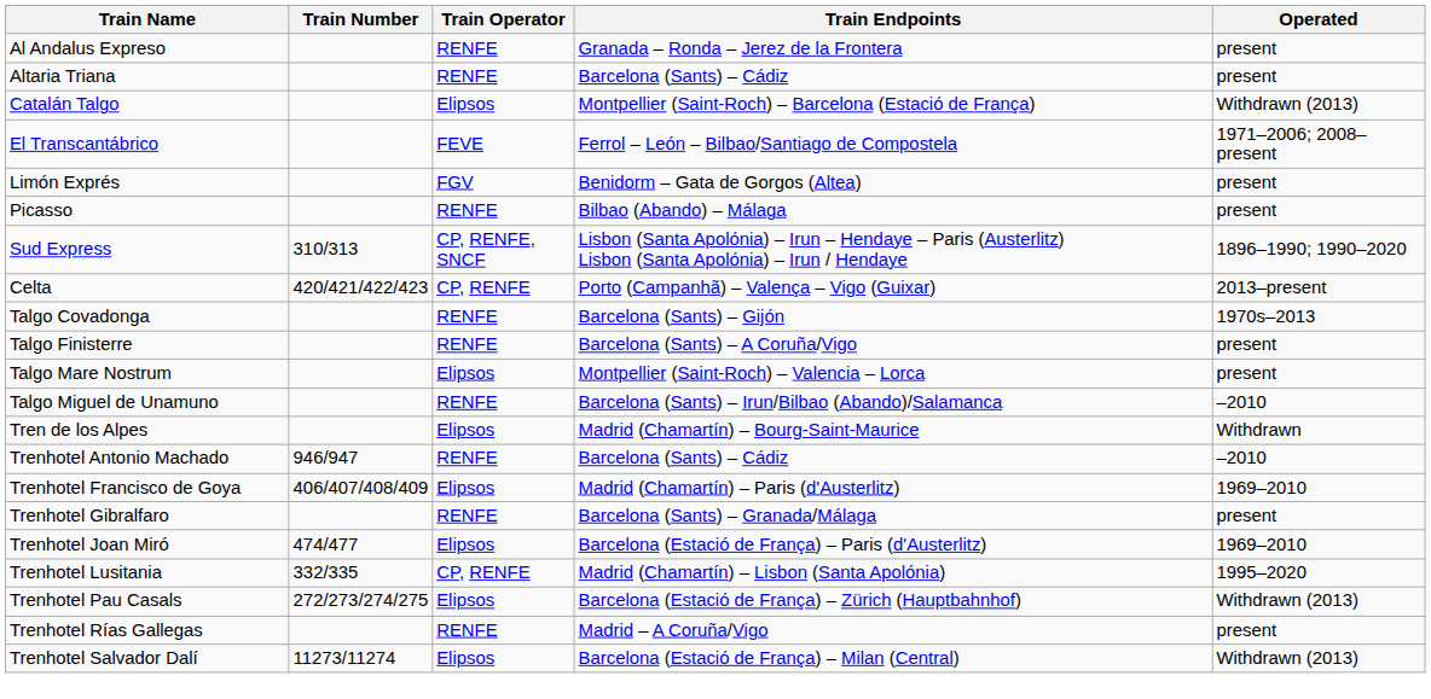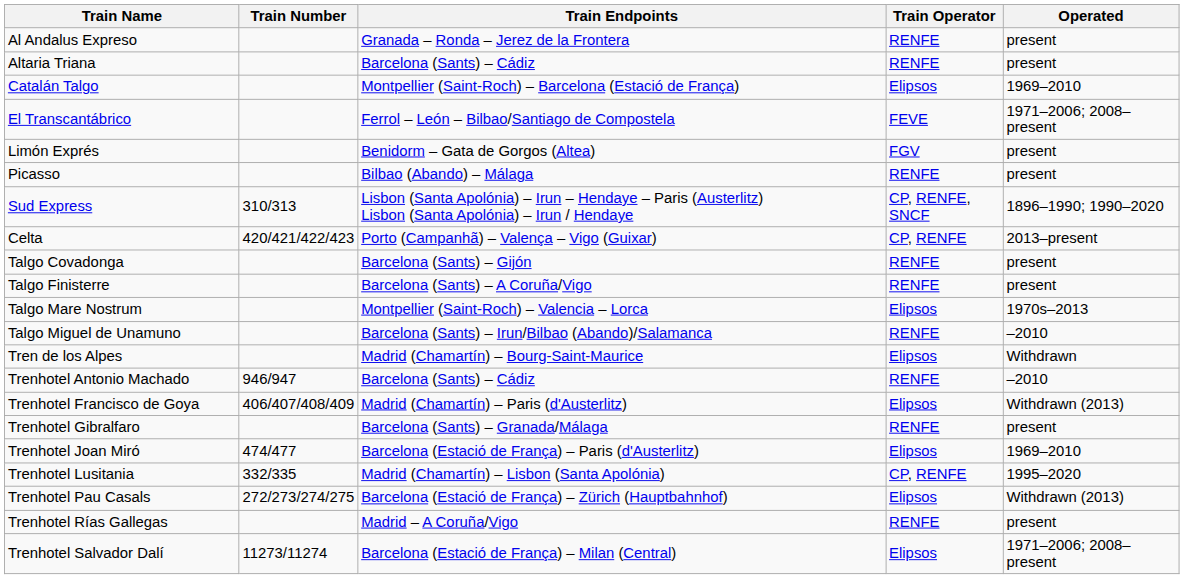 <table class="wikitable" width=100%>
 <tr>
 <th width=20%>Train Name</th>
 <th width=10%>Train Number</th>
+<th width=45%>Train Endpoints</th>
 <th width=10%>Train Operator</th>
-<th width=45%>Train Endpoints</th>
 <th width=15%>Operated</th>
 </tr>
 <tr>
 <td>Al Andalus Expreso</td>
 <td></td>
+<td><a href='#'>Granada</a> – <a href='#'>Ronda</a> – <a href='#'>Jerez de la Frontera</a></td>
 <td><a href='#'>RENFE</a></td>
-<td><a href='#'>Granada</a> – <a href='#'>Ronda</a> – <a href='#'>Jerez de la Frontera</a></td>
 <td>present</td>
 </tr>
 <tr>
 <td>Altaria Triana</td>
 <td></td>
+<td><a href='#'>Barcelona</a> (<a href='#'>Sants</a>) – <a href='#'>Cádiz</a></td>
 <td><a href='#'>RENFE</a></td>
-<td><a href='#'>Barcelona</a> (<a href='#'>Sants</a>) – <a href='#'>Cádiz</a></td>
 <td>present</td>
 </tr>
 <tr>
 <td><a href='#'>Catalán Talgo</a></td>
 <td></td>
+<td><a href='#'>Montpellier</a> (<a href='#'>Saint-Roch</a>) – <a href='#'>Barcelona</a> (<a href='#'>Estació de França</a>)</td>
 <td><a href='#'>Elipsos</a></td>
-<td><a href='#'>Montpellier</a> (<a href='#'>Saint-Roch</a>) – <a href='#'>Barcelona</a> (<a href='#'>Estació de França</a>)</td>
-<td>Withdrawn (2013)</td>
+<td>1969–2010</td>
 </tr>
 <tr>
 <td><a href='#'>El Transcantábrico</a></td>
 <td></td>
+<td><a href='#'>Ferrol</a> – <a href='#'>León</a> – <a href='#'>Bilbao</a>/<a href='#'>Santiago de Compostela</a></td>
 <td><a href='#'>FEVE</a></td>
-<td><a href='#'>Ferrol</a> – <a href='#'>León</a> – <a href='#'>Bilbao</a>/<a href='#'>Santiago de Compostela</a></td>
 <td>1971–2006; 2008–present</td>
 </tr>
 <tr>
 <td>Limón Exprés<small> </small></td>
 <td></td>
+<td><a href='#'>Benidorm</a> – Gata de Gorgos (<a href='#'>Altea</a>)</td>
 <td><a href='#'>FGV</a></td>
-<td><a href='#'>Benidorm</a> – Gata de Gorgos (<a href='#'>Altea</a>)</td>
 <td>present</td>
 </tr>
 <tr>
 <td>Picasso</td>
 <td></td>
+<td><a href='#'>Bilbao</a> (<a href='#'>Abando</a>) – <a href='#'>Málaga</a></td>
 <td><a href='#'>RENFE</a></td>
-<td><a href='#'>Bilbao</a> (<a href='#'>Abando</a>) – <a href='#'>Málaga</a></td>
 <td>present</td>
 </tr>
 <tr>
 <td><a href='#'>Sud Express</a></td>
 <td>310/313</td>
+<td><a href='#'>Lisbon</a> (<a href='#'>Santa Apolónia</a>) – <a href='#'>Irun</a> – <a href='#'>Hendaye</a> – Paris (<a href='#'>Austerlitz</a>)<br><a href='#'>Lisbon</a> (<a href='#'>Santa Apolónia</a>) – <a href='#'>Irun</a> / <a href='#'>Hendaye</a></td>
 <td><a href='#'>CP</a>, <a href='#'>RENFE</a>, <a href='#'>SNCF</a></td>
-<td><a href='#'>Lisbon</a> (<a href='#'>Santa Apolónia</a>) – <a href='#'>Irun</a> – <a href='#'>Hendaye</a> – Paris (<a href='#'>Austerlitz</a>)<br><a href='#'>Lisbon</a> (<a href='#'>Santa Apolónia</a>) – <a href='#'>Irun</a> / <a href='#'>Hendaye</a></td>
 <td>1896–1990; 1990–2020</td>
 </tr>
 <tr>
 <td>Celta</td>
 <td>420/421/422/423</td>
+<td><a href='#'>Porto</a> (<a href='#'>Campanhã</a>) – <a href='#'>Valença</a> – <a href='#'>Vigo</a> (<a href='#'>Guixar</a>)</td>
 <td><a href='#'>CP</a>, <a href='#'>RENFE</a></td>
-<td><a href='#'>Porto</a> (<a href='#'>Campanhã</a>) – <a href='#'>Valença</a> – <a href='#'>Vigo</a> (<a href='#'>Guixar</a>)</td>
 <td>2013–present</td>
 </tr>
 <tr>
 <td>Talgo Covadonga</td>
 <td></td>
+<td><a href='#'>Barcelona</a> (<a href='#'>Sants</a>) – <a href='#'>Gijón</a></td>
 <td><a href='#'>RENFE</a></td>
-<td><a href='#'>Barcelona</a> (<a href='#'>Sants</a>) – <a href='#'>Gijón</a></td>
-<td>1970s–2013</td>
+<td>present</td>
 </tr>
 <tr>
 <td>Talgo Finisterre</td>
 <td></td>
+<td><a href='#'>Barcelona</a> (<a href='#'>Sants</a>) – <a href='#'>A Coruña</a>/<a href='#'>Vigo</a></td>
 <td><a href='#'>RENFE</a></td>
-<td><a href='#'>Barcelona</a> (<a href='#'>Sants</a>) – <a href='#'>A Coruña</a>/<a href='#'>Vigo</a></td>
 <td>present</td>
 </tr>
 <tr>
 <td>Talgo Mare Nostrum</td>
 <td></td>
+<td><a href='#'>Montpellier</a> (<a href='#'>Saint-Roch</a>) – <a href='#'>Valencia</a> – <a href='#'>Lorca</a></td>
 <td><a href='#'>Elipsos</a></td>
-<td><a href='#'>Montpellier</a> (<a href='#'>Saint-Roch</a>) – <a href='#'>Valencia</a> – <a href='#'>Lorca</a></td>
-<td>present</td>
+<td>1970s–2013</td>
 </tr>
 <tr>
 <td>Talgo Miguel de Unamuno</td>
 <td></td>
+<td><a href='#'>Barcelona</a> (<a href='#'>Sants</a>) – <a href='#'>Irun</a>/<a href='#'>Bilbao</a> (<a href='#'>Abando</a>)/<a href='#'>Salamanca</a></td>
 <td><a href='#'>RENFE</a></td>
-<td><a href='#'>Barcelona</a> (<a href='#'>Sants</a>) – <a href='#'>Irun</a>/<a href='#'>Bilbao</a> (<a href='#'>Abando</a>)/<a href='#'>Salamanca</a></td>
 <td>–2010</td>
 </tr>
 <tr>
 <td>Tren de los Alpes</td>
 <td></td>
+<td><a href='#'>Madrid</a> (<a href='#'>Chamartín</a>) – <a href='#'>Bourg-Saint-Maurice</a></td>
 <td><a href='#'>Elipsos</a></td>
-<td><a href='#'>Madrid</a> (<a href='#'>Chamartín</a>) – <a href='#'>Bourg-Saint-Maurice</a></td>
 <td>Withdrawn</td>
 </tr>
 <tr>
 <td>Trenhotel Antonio Machado</td>
 <td>946/947</td>
+<td><a href='#'>Barcelona</a> (<a href='#'>Sants</a>) – <a href='#'>Cádiz</a></td>
 <td><a href='#'>RENFE</a></td>
-<td><a href='#'>Barcelona</a> (<a href='#'>Sants</a>) – <a href='#'>Cádiz</a></td>
 <td>–2010</td>
 </tr>
 <tr>
 <td>Trenhotel Francisco de Goya</td>
 <td>406/407/408/409</td>
+<td><a href='#'>Madrid</a> (<a href='#'>Chamartín</a>) – Paris (<a href='#'>d'Austerlitz</a>)</td>
 <td><a href='#'>Elipsos</a></td>
-<td><a href='#'>Madrid</a> (<a href='#'>Chamartín</a>) – Paris (<a href='#'>d'Austerlitz</a>)</td>
-<td>1969–2010</td>
+<td>Withdrawn (2013)</td>
 </tr>
 <tr>
 <td>Trenhotel Gibralfaro</td>
 <td></td>
+<td><a href='#'>Barcelona</a> (<a href='#'>Sants</a>) – <a href='#'>Granada</a>/<a href='#'>Málaga</a></td>
 <td><a href='#'>RENFE</a></td>
-<td><a href='#'>Barcelona</a> (<a href='#'>Sants</a>) – <a href='#'>Granada</a>/<a href='#'>Málaga</a></td>
 <td>present</td>
 </tr>
 <tr>
 <td>Trenhotel Joan Miró</td>
 <td>474/477</td>
+<td><a href='#'>Barcelona</a> (<a href='#'>Estació de França</a>) – Paris (<a href='#'>d'Austerlitz</a>)</td>
 <td><a href='#'>Elipsos</a></td>
-<td><a href='#'>Barcelona</a> (<a href='#'>Estació de França</a>) – Paris (<a href='#'>d'Austerlitz</a>)</td>
 <td>1969–2010</td>
 </tr>
 <tr>
 <td>Trenhotel Lusitania</td>
 <td>332/335</td>
+<td><a href='#'>Madrid</a> (<a href='#'>Chamartín</a>) – <a href='#'>Lisbon</a> (<a href='#'>Santa Apolónia</a>)</td>
 <td><a href='#'>CP</a>, <a href='#'>RENFE</a></td>
-<td><a href='#'>Madrid</a> (<a href='#'>Chamartín</a>) – <a href='#'>Lisbon</a> (<a href='#'>Santa Apolónia</a>)</td>
 <td>1995–2020</td>
 </tr>
 <tr>
 <td>Trenhotel Pau Casals</td>
 <td>272/273/274/275</td>
+<td><a href='#'>Barcelona</a> (<a href='#'>Estació de França</a>) – <a href='#'>Zürich</a> (<a href='#'>Hauptbahnhof</a>)</td>
 <td><a href='#'>Elipsos</a></td>
-<td><a href='#'>Barcelona</a> (<a href='#'>Estació de França</a>) – <a href='#'>Zürich</a> (<a href='#'>Hauptbahnhof</a>)</td>
 <td>Withdrawn (2013)</td>
 </tr>
 <tr>
 <td>Trenhotel Rías Gallegas</td>
 <td></td>
+<td><a href='#'>Madrid</a> – <a href='#'>A Coruña</a>/<a href='#'>Vigo</a></td>
 <td><a href='#'>RENFE</a></td>
-<td><a href='#'>Madrid</a> – <a href='#'>A Coruña</a>/<a href='#'>Vigo</a></td>
 <td>present</td>
 </tr>
 <tr>
 <td>Trenhotel Salvador Dalí</td>
 <td>11273/11274</td>
+<td><a href='#'>Barcelona</a> (<a href='#'>Estació de França</a>) – <a href='#'>Milan</a> (<a href='#'>Central</a>)</td>
 <td><a href='#'>Elipsos</a></td>
-<td><a href='#'>Barcelona</a> (<a href='#'>Estació de França</a>) – <a href='#'>Milan</a> (<a href='#'>Central</a>)</td>
-<td>Withdrawn (2013)</td>
+<td>1971–2006; 2008–present</td>
 </tr>
 </table>
